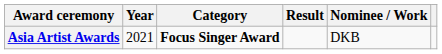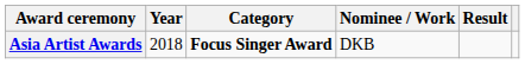 <table class="wikitable plainrowheaders sortable">
 <tr>
 <th scope="col">Award ceremony</th>
 <th scope="col">Year</th>
 <th scope="col">Category</th>
+<th scope="col">Nominee / Work</th>
 <th scope="col">Result</th>
-<th scope="col">Nominee / Work</th>
 <th scope="col" class="unsortable"></th>
 </tr>
 <tr>
 <th scope="row"  rowspan="1"><a href='#'>Asia Artist Awards</a></th>
-<td style="text-align:center" rowspan="1">2021</td>
+<td style="text-align:center" rowspan="1">2018</td>
 <td><strong>Focus Singer Award</strong></td>
+<td>DKB</td>
 <td></td>
-<td>DKB</td>
 <td style="text-align:center"></td>
 </tr>
 </table>
